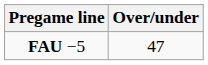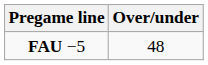 <table class="wikitable">
 <tr align="center">
 <th style=>Pregame line</th>
 <th style=>Over/under</th>
 </tr>
 <tr align="center">
 <td><strong>FAU</strong> −5</td>
-<td>47</td>
+<td>48</td>
 </tr>
 </table>
